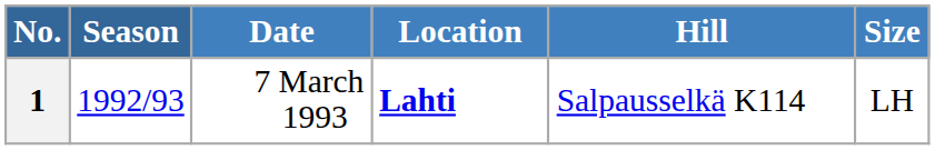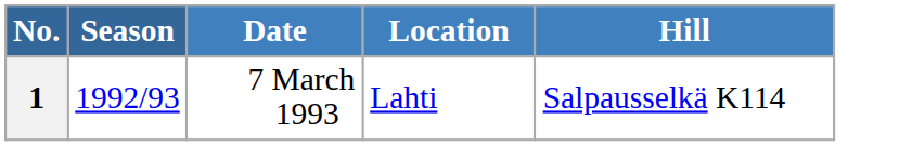 <table class="wikitable sortable" style="font-size:86%; line-height:15px; text-align:left; border:grey solid 1px; border-collapse:collapse; background:#ffffff;">
 <tr style="background:#efefef;">
 <th style="background-color:#369; color:white; width:10px;">No.</th>
 <th style="background-color:#369; color:white;  width:30px;">Season</th>
 <th style="background-color:#4180be; color:white; width:69px;">Date</th>
 <th style="background-color:#4180be; color:white; width:68px;">Location</th>
 <th style="background-color:#4180be; color:white; width:122px;">Hill</th>
-<th style="background-color:#4180be; color:white; width:25px;">Size</th>
 </tr>
 <tr>
 <th scope=row style="text-align:center;">1</th>
 <td align=center><a href='#'>1992/93</a></td>
 <td align=right>7 March 1993  </td>
-<td><strong> <a href='#'>Lahti</a></strong></td>
+<td> <a href='#'>Lahti</a></td>
 <td><a href='#'>Salpausselkä</a> K114</td>
-<td align=center>LH</td>
 </tr>
 </table>
